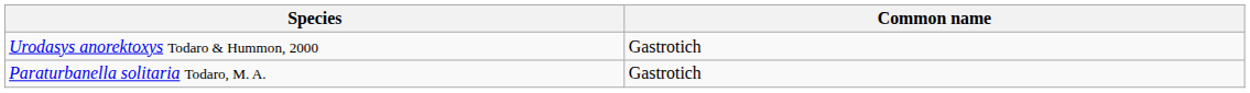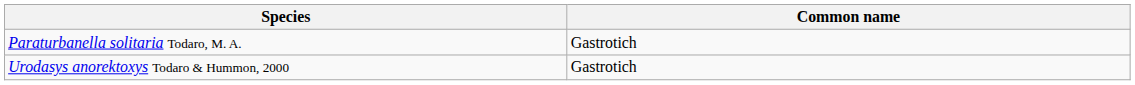 <table width=90% class="wikitable">
 <tr>
 <th width=25%>Species</th>
 <th width=25%>Common name</th>
 </tr>
 <tr>
+<td><em><a href='#'>Paraturbanella solitaria</a></em> <small>Todaro, M. A. </small></td>
+<td>Gastrotich</td>
+</tr>
+<tr>
 <td><em><a href='#'>Urodasys anorektoxys</a></em> <small>Todaro & Hummon, 2000 </small></td>
 <td>Gastrotich</td>
 </tr>
-<tr>
-<td><em><a href='#'>Paraturbanella solitaria</a></em> <small>Todaro, M. A. </small></td>
-<td>Gastrotich</td>
-</tr>
 </table>
